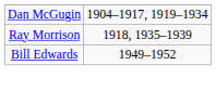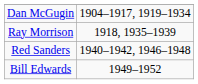 <table class="wikitable" style="text-align:center">
 <tr>
 </tr>
 <tr>
 <td><a href='#'>Dan McGugin</a></td>
 <td>1904–1917, 1919–1934</td>
 </tr>
 <tr>
 <td><a href='#'>Ray Morrison</a></td>
 <td>1918, 1935–1939</td>
 </tr>
 <tr>
+<td><a href='#'>Red Sanders</a></td>
+<td>1940–1942, 1946–1948</td>
+</tr>
+<tr>
 <td><a href='#'>Bill Edwards</a></td>
 <td>1949–1952</td>
 </tr>
 </table>
